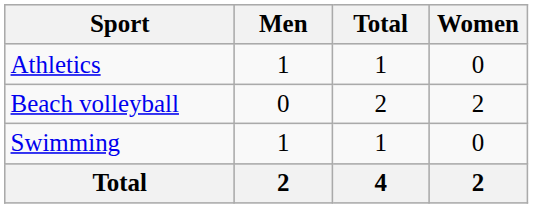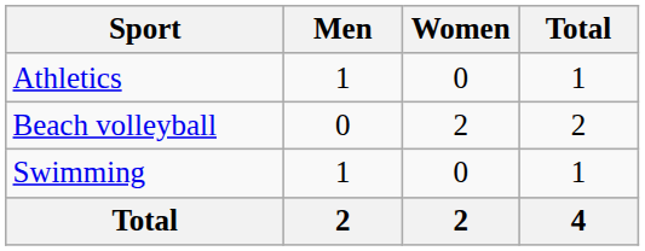 <table class="wikitable sortable" style="text-align:center;">
 <tr>
 <th width=140>Sport</th>
 <th width=55>Men</th>
+<th width=55>Women</th>
 <th width=55>Total</th>
-<th width=55>Women</th>
 </tr>
 <tr>
 <td align=left><a href='#'>Athletics</a></td>
 <td>1</td>
+<td>0</td>
 <td>1</td>
-<td>0</td>
 </tr>
 <tr>
 <td align=left><a href='#'>Beach volleyball</a></td>
 <td>0</td>
 <td>2</td>
 <td>2</td>
 </tr>
 <tr>
 <td align=left><a href='#'>Swimming</a></td>
 <td>1</td>
+<td>0</td>
 <td>1</td>
-<td>0</td>
 </tr>
 <tr>
 <th>Total</th>
 <th>2</th>
+<th>2</th>
 <th>4</th>
-<th>2</th>
 </tr>
 </table>
